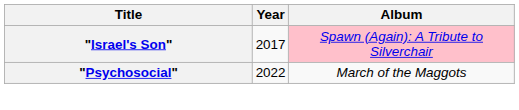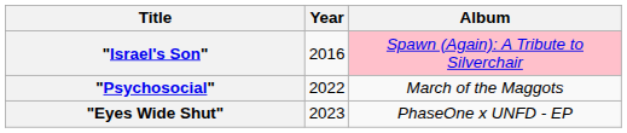 <table class="wikitable plainrowheaders" style="text-align:center;">
 <tr>
 <th scope="col" style="width:18em;">Title</th>
 <th scope="col">Year</th>
 <th scope="col">Album</th>
 </tr>
 <tr>
 <th scope="row">"<a href='#'>Israel's Son</a>"</th>
-<td>2017</td>
+<td>2016</td>
 <td style="background: pink;"><em><a href='#'>Spawn (Again): A Tribute to Silverchair</a></em></td>
 </tr>
 <tr>
 <th scope="row">"<a href='#'>Psychosocial</a>" </th>
 <td>2022</td>
 <td><em>March of the Maggots</em></td>
 </tr>
+<tr>
+<th scope="row">"Eyes Wide Shut" </th>
+<td>2023</td>
+<td><em>PhaseOne x UNFD - EP</em></td>
+</tr>
 </table>
